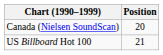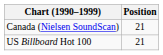 <table class="wikitable plainrowheaders">
 <tr>
 <th>Chart (1990–1999)</th>
 <th>Position</th>
 </tr>
 <tr>
 <td>Canada (<a href='#'>Nielsen SoundScan</a>)</td>
-<td align="center">20</td>
+<td align="center">21</td>
 </tr>
 <tr>
 <td>US <em>Billboard</em> Hot 100</td>
 <td align="center">21</td>
 </tr>
 </table>
